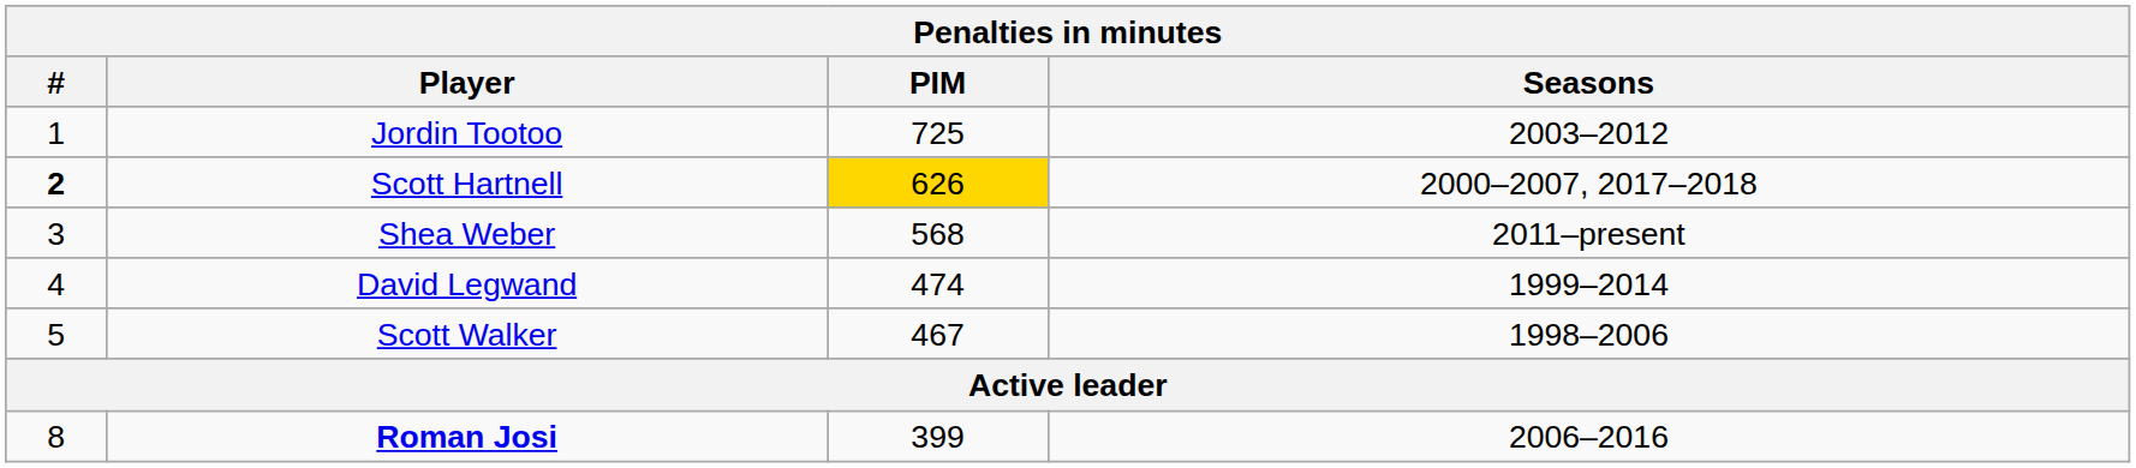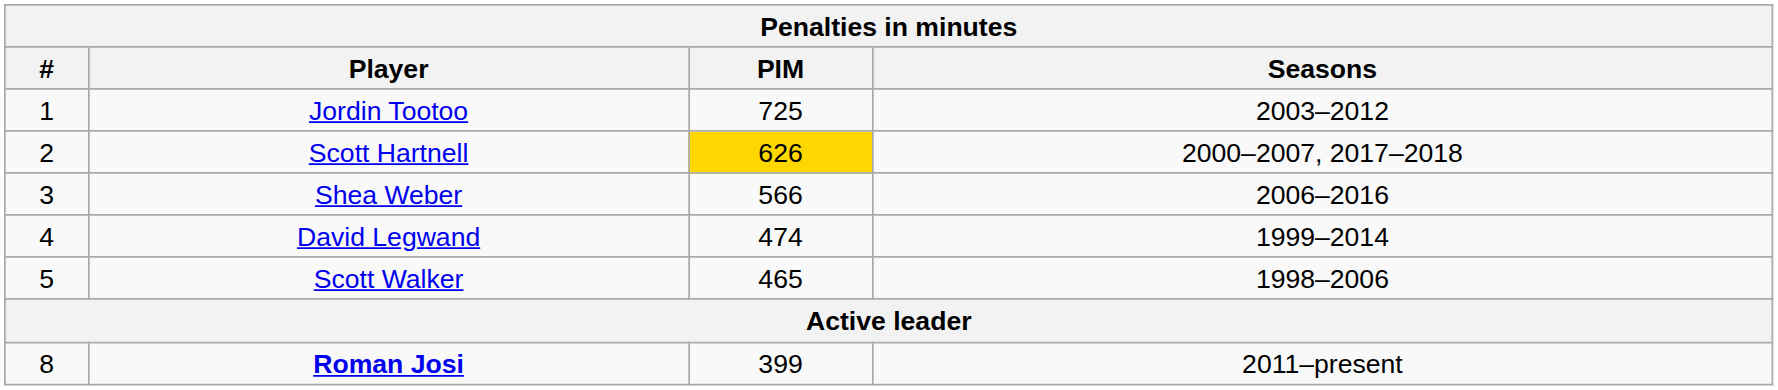 <table class="wikitable" style="text-align: center; font-size: 95%" width="80%">
 <tr>
 <th colspan="4">Penalties in minutes</th>
 </tr>
 <tr>
 <th>#</th>
 <th>Player</th>
 <th>PIM</th>
 <th>Seasons</th>
 </tr>
 <tr>
 <td>1</td>
 <td><a href='#'>Jordin Tootoo</a></td>
 <td>725</td>
 <td>2003–2012</td>
 </tr>
 <tr>
-<td><strong>2</strong></td>
+<td>2</td>
 <td><a href='#'>Scott Hartnell</a></td>
 <td style="background: gold;">626</td>
 <td>2000–2007, 2017–2018</td>
 </tr>
 <tr>
 <td>3</td>
 <td><a href='#'>Shea Weber</a></td>
-<td>568</td>
-<td>2011–present</td>
+<td>566</td>
+<td>2006–2016</td>
 </tr>
 <tr>
 <td>4</td>
 <td><a href='#'>David Legwand</a></td>
 <td>474</td>
 <td>1999–2014</td>
 </tr>
 <tr>
 <td>5</td>
 <td><a href='#'>Scott Walker</a></td>
-<td>467</td>
+<td>465</td>
 <td>1998–2006</td>
 </tr>
 <tr>
 <th colspan="4">Active leader</th>
 </tr>
 <tr>
 <td>8</td>
 <td><strong><a href='#'>Roman Josi</a></strong></td>
 <td>399</td>
-<td>2006–2016</td>
+<td>2011–present</td>
 </tr>
 </table>
